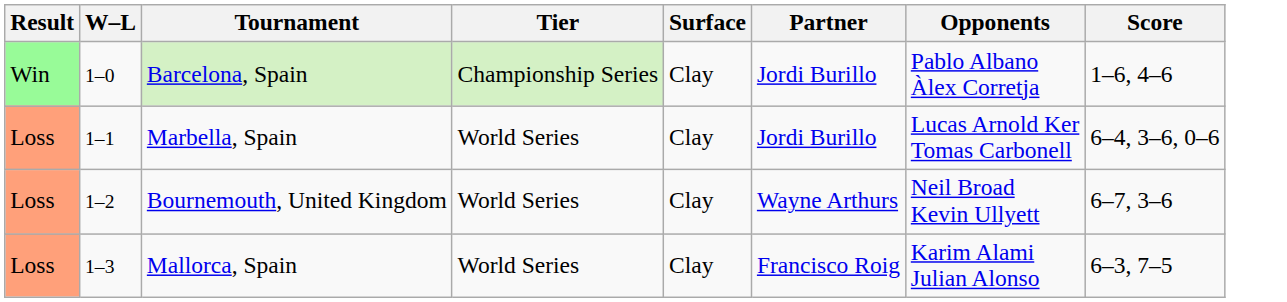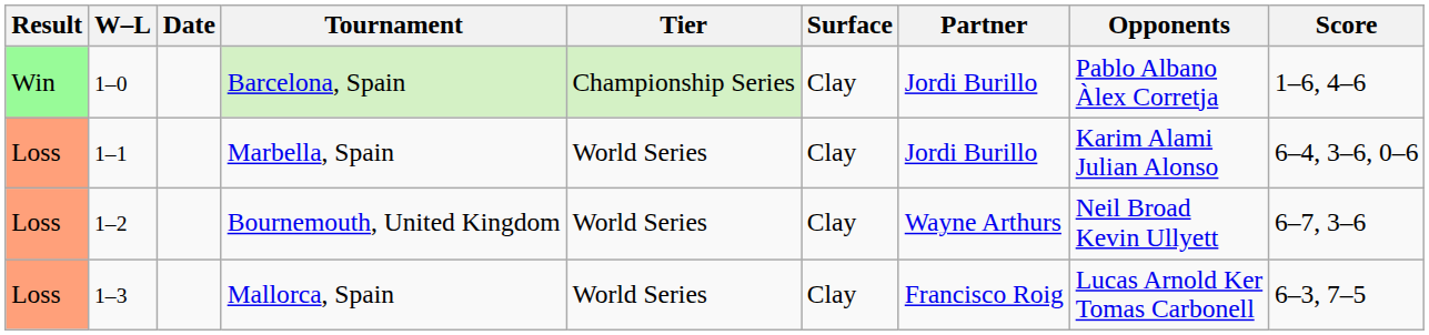 <table class="sortable wikitable">
 <tr>
 <th>Result</th>
 <th class="unsortable">W–L</th>
+<th>Date</th>
 <th>Tournament</th>
 <th>Tier</th>
 <th>Surface</th>
 <th>Partner</th>
 <th>Opponents</th>
 <th class="unsortable">Score</th>
 </tr>
 <tr>
 <td style="background:#98fb98;">Win</td>
 <td><small>1–0</small></td>
+<td><a href='#'></a></td>
 <td style="background:#d4f1c5;"><a href='#'>Barcelona</a>, Spain</td>
 <td style="background:#d4f1c5;">Championship Series</td>
 <td>Clay</td>
 <td> <a href='#'>Jordi Burillo</a></td>
 <td> <a href='#'>Pablo Albano</a> <br>  <a href='#'>Àlex Corretja</a></td>
 <td>1–6, 4–6</td>
 </tr>
 <tr>
 <td style="background:#ffa07a;">Loss</td>
 <td><small>1–1</small></td>
+<td><a href='#'></a></td>
 <td><a href='#'>Marbella</a>, Spain</td>
 <td>World Series</td>
 <td>Clay</td>
 <td> <a href='#'>Jordi Burillo</a></td>
-<td> <a href='#'>Lucas Arnold Ker</a> <br>  <a href='#'>Tomas Carbonell</a></td>
+<td> <a href='#'>Karim Alami</a> <br>  <a href='#'>Julian Alonso</a></td>
 <td>6–4, 3–6, 0–6</td>
 </tr>
 <tr>
 <td style="background:#ffa07a;">Loss</td>
 <td><small>1–2</small></td>
+<td><a href='#'></a></td>
 <td><a href='#'>Bournemouth</a>, United Kingdom</td>
 <td>World Series</td>
 <td>Clay</td>
 <td> <a href='#'>Wayne Arthurs</a></td>
 <td> <a href='#'>Neil Broad</a> <br>  <a href='#'>Kevin Ullyett</a></td>
 <td>6–7, 3–6</td>
 </tr>
 <tr>
 <td style="background:#ffa07a;">Loss</td>
 <td><small>1–3</small></td>
+<td><a href='#'></a></td>
 <td><a href='#'>Mallorca</a>, Spain</td>
 <td>World Series</td>
 <td>Clay</td>
 <td> <a href='#'>Francisco Roig</a></td>
-<td> <a href='#'>Karim Alami</a> <br>  <a href='#'>Julian Alonso</a></td>
+<td> <a href='#'>Lucas Arnold Ker</a> <br>  <a href='#'>Tomas Carbonell</a></td>
 <td>6–3, 7–5</td>
 </tr>
 </table>
